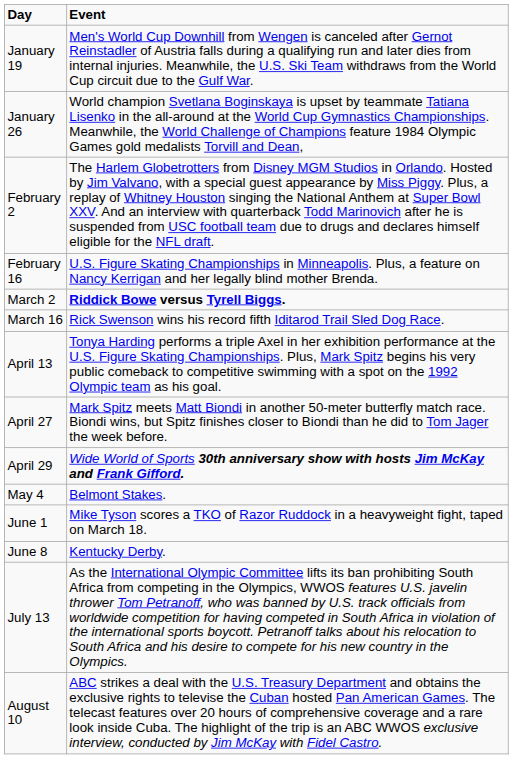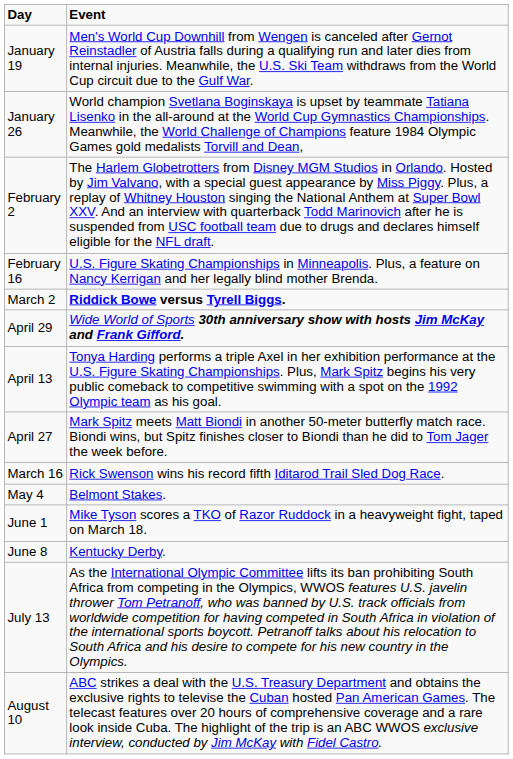 <table class="wikitable">
 <tr>
 <td><strong>Day</strong></td>
 <td><strong>Event</strong></td>
 </tr>
 <tr>
 <td>January 19</td>
 <td><a href='#'>Men's World Cup Downhill</a> from <a href='#'>Wengen</a> is canceled after <a href='#'>Gernot Reinstadler</a> of Austria falls during a qualifying run and later dies from internal injuries. Meanwhile, the <a href='#'>U.S. Ski Team</a> withdraws from the World Cup circuit due to the <a href='#'>Gulf War</a>.</td>
 </tr>
 <tr>
 <td>January 26</td>
 <td>World champion <a href='#'>Svetlana Boginskaya</a> is upset by teammate <a href='#'>Tatiana Lisenko</a> in the all-around at the <a href='#'>World Cup Gymnastics Championships</a>. Meanwhile, the <a href='#'>World Challenge of Champions</a> feature 1984 Olympic Games gold medalists <a href='#'>Torvill and Dean</a>,</td>
 </tr>
 <tr>
 <td>February 2</td>
 <td>The <a href='#'>Harlem Globetrotters</a> from <a href='#'>Disney MGM Studios</a> in <a href='#'>Orlando</a>. Hosted by <a href='#'>Jim Valvano</a>, with a special guest appearance by <a href='#'>Miss Piggy</a>. Plus, a replay of <a href='#'>Whitney Houston</a> singing the National Anthem at <a href='#'>Super Bowl XXV</a>. And an interview with quarterback <a href='#'>Todd Marinovich</a> after he is suspended from <a href='#'>USC football team</a> due to drugs and declares himself eligible for the <a href='#'>NFL draft</a>.</td>
 </tr>
 <tr>
 <td>February 16</td>
 <td><a href='#'>U.S. Figure Skating Championships</a> in <a href='#'>Minneapolis</a>. Plus, a feature on <a href='#'>Nancy Kerrigan</a> and her legally blind mother Brenda.</td>
 </tr>
 <tr>
 <td>March 2</td>
 <td><strong><a href='#'>Riddick Bowe</a> versus <a href='#'>Tyrell Biggs</a>.</strong></td>
 </tr>
 <tr>
-<td>March 16</td>
-<td><a href='#'>Rick Swenson</a> wins his record fifth <a href='#'>Iditarod Trail Sled Dog Race</a>.</td>
+<td>April 29</td>
+<td><em><a href='#'>Wide World of Sports</a><strong> 30th anniversary show with hosts <a href='#'>Jim McKay</a> and  <a href='#'>Frank Gifford</a>.</td>
 </tr>
 <tr>
 <td>April 13</td>
 <td><a href='#'>Tonya Harding</a> performs a triple Axel in her exhibition performance at the <a href='#'>U.S. Figure Skating Championships</a>. Plus, <a href='#'>Mark Spitz</a> begins his very public comeback to competitive swimming with a spot on the <a href='#'>1992 Olympic team</a> as his goal.</td>
 </tr>
 <tr>
 <td>April 27</td>
 <td><a href='#'>Mark Spitz</a> meets <a href='#'>Matt Biondi</a> in another 50-meter butterfly match race. Biondi wins, but Spitz finishes closer to Biondi than he did to <a href='#'>Tom Jager</a> the week before.</td>
 </tr>
 <tr>
-<td>April 29</td>
-<td><em><a href='#'>Wide World of Sports</a><strong> 30th anniversary show with hosts <a href='#'>Jim McKay</a> and  <a href='#'>Frank Gifford</a>.</td>
+<td>March 16</td>
+<td><a href='#'>Rick Swenson</a> wins his record fifth <a href='#'>Iditarod Trail Sled Dog Race</a>.</td>
 </tr>
 <tr>
 <td>May 4</td>
 <td><a href='#'>Belmont Stakes</a>.</td>
 </tr>
 <tr>
 <td>June 1</td>
 <td><a href='#'>Mike Tyson</a> scores a <a href='#'>TKO</a> of <a href='#'>Razor Ruddock</a> in a heavyweight fight, taped on March 18.</td>
 </tr>
 <tr>
 <td>June 8</td>
 <td><a href='#'>Kentucky Derby</a>.</td>
 </tr>
 <tr>
 <td>July 13</td>
 <td>As the <a href='#'>International Olympic Committee</a> lifts its ban prohibiting South Africa from competing in the Olympics, </em>WWOS<em> features U.S. javelin thrower <a href='#'>Tom Petranoff</a>, who was banned by U.S. track officials from worldwide competition for having competed in South Africa in violation of the international sports boycott. Petranoff talks about his relocation to South Africa and his desire to compete for his new country in the Olympics.</td>
 </tr>
 <tr>
 <td>August 10</td>
 <td><a href='#'>ABC</a> strikes a deal with the <a href='#'>U.S. Treasury Department</a> and obtains the exclusive rights to televise the <a href='#'>Cuban</a> hosted <a href='#'>Pan American Games</a>. The telecast features over 20 hours of comprehensive coverage and a rare look inside Cuba. The highlight of the trip is an ABC </em>WWOS<em> exclusive interview, conducted by <a href='#'>Jim McKay</a> with <a href='#'>Fidel Castro</a>.</td>
 </tr>
 </table>
